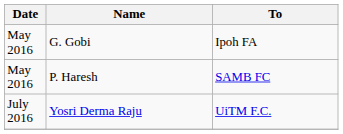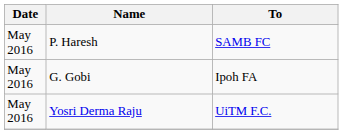 <table class="wikitable sortable">
 <tr>
 <th width= 45>Date</th>
 <th width= 200>Name</th>
 <th width= 150>To</th>
 </tr>
 <tr>
 <td>May 2016</td>
+<td> P. Haresh</td>
+<td> <a href='#'>SAMB FC</a></td>
+</tr>
+<tr>
+<td>May 2016</td>
 <td> G. Gobi</td>
 <td> Ipoh FA</td>
 </tr>
 <tr>
 <td>May 2016</td>
-<td> P. Haresh</td>
-<td> <a href='#'>SAMB FC</a></td>
-</tr>
-<tr>
-<td>July 2016</td>
 <td> <a href='#'>Yosri Derma Raju</a></td>
 <td> <a href='#'>UiTM F.C.</a></td>
 </tr>
 <tr>
 </tr>
 </table>
